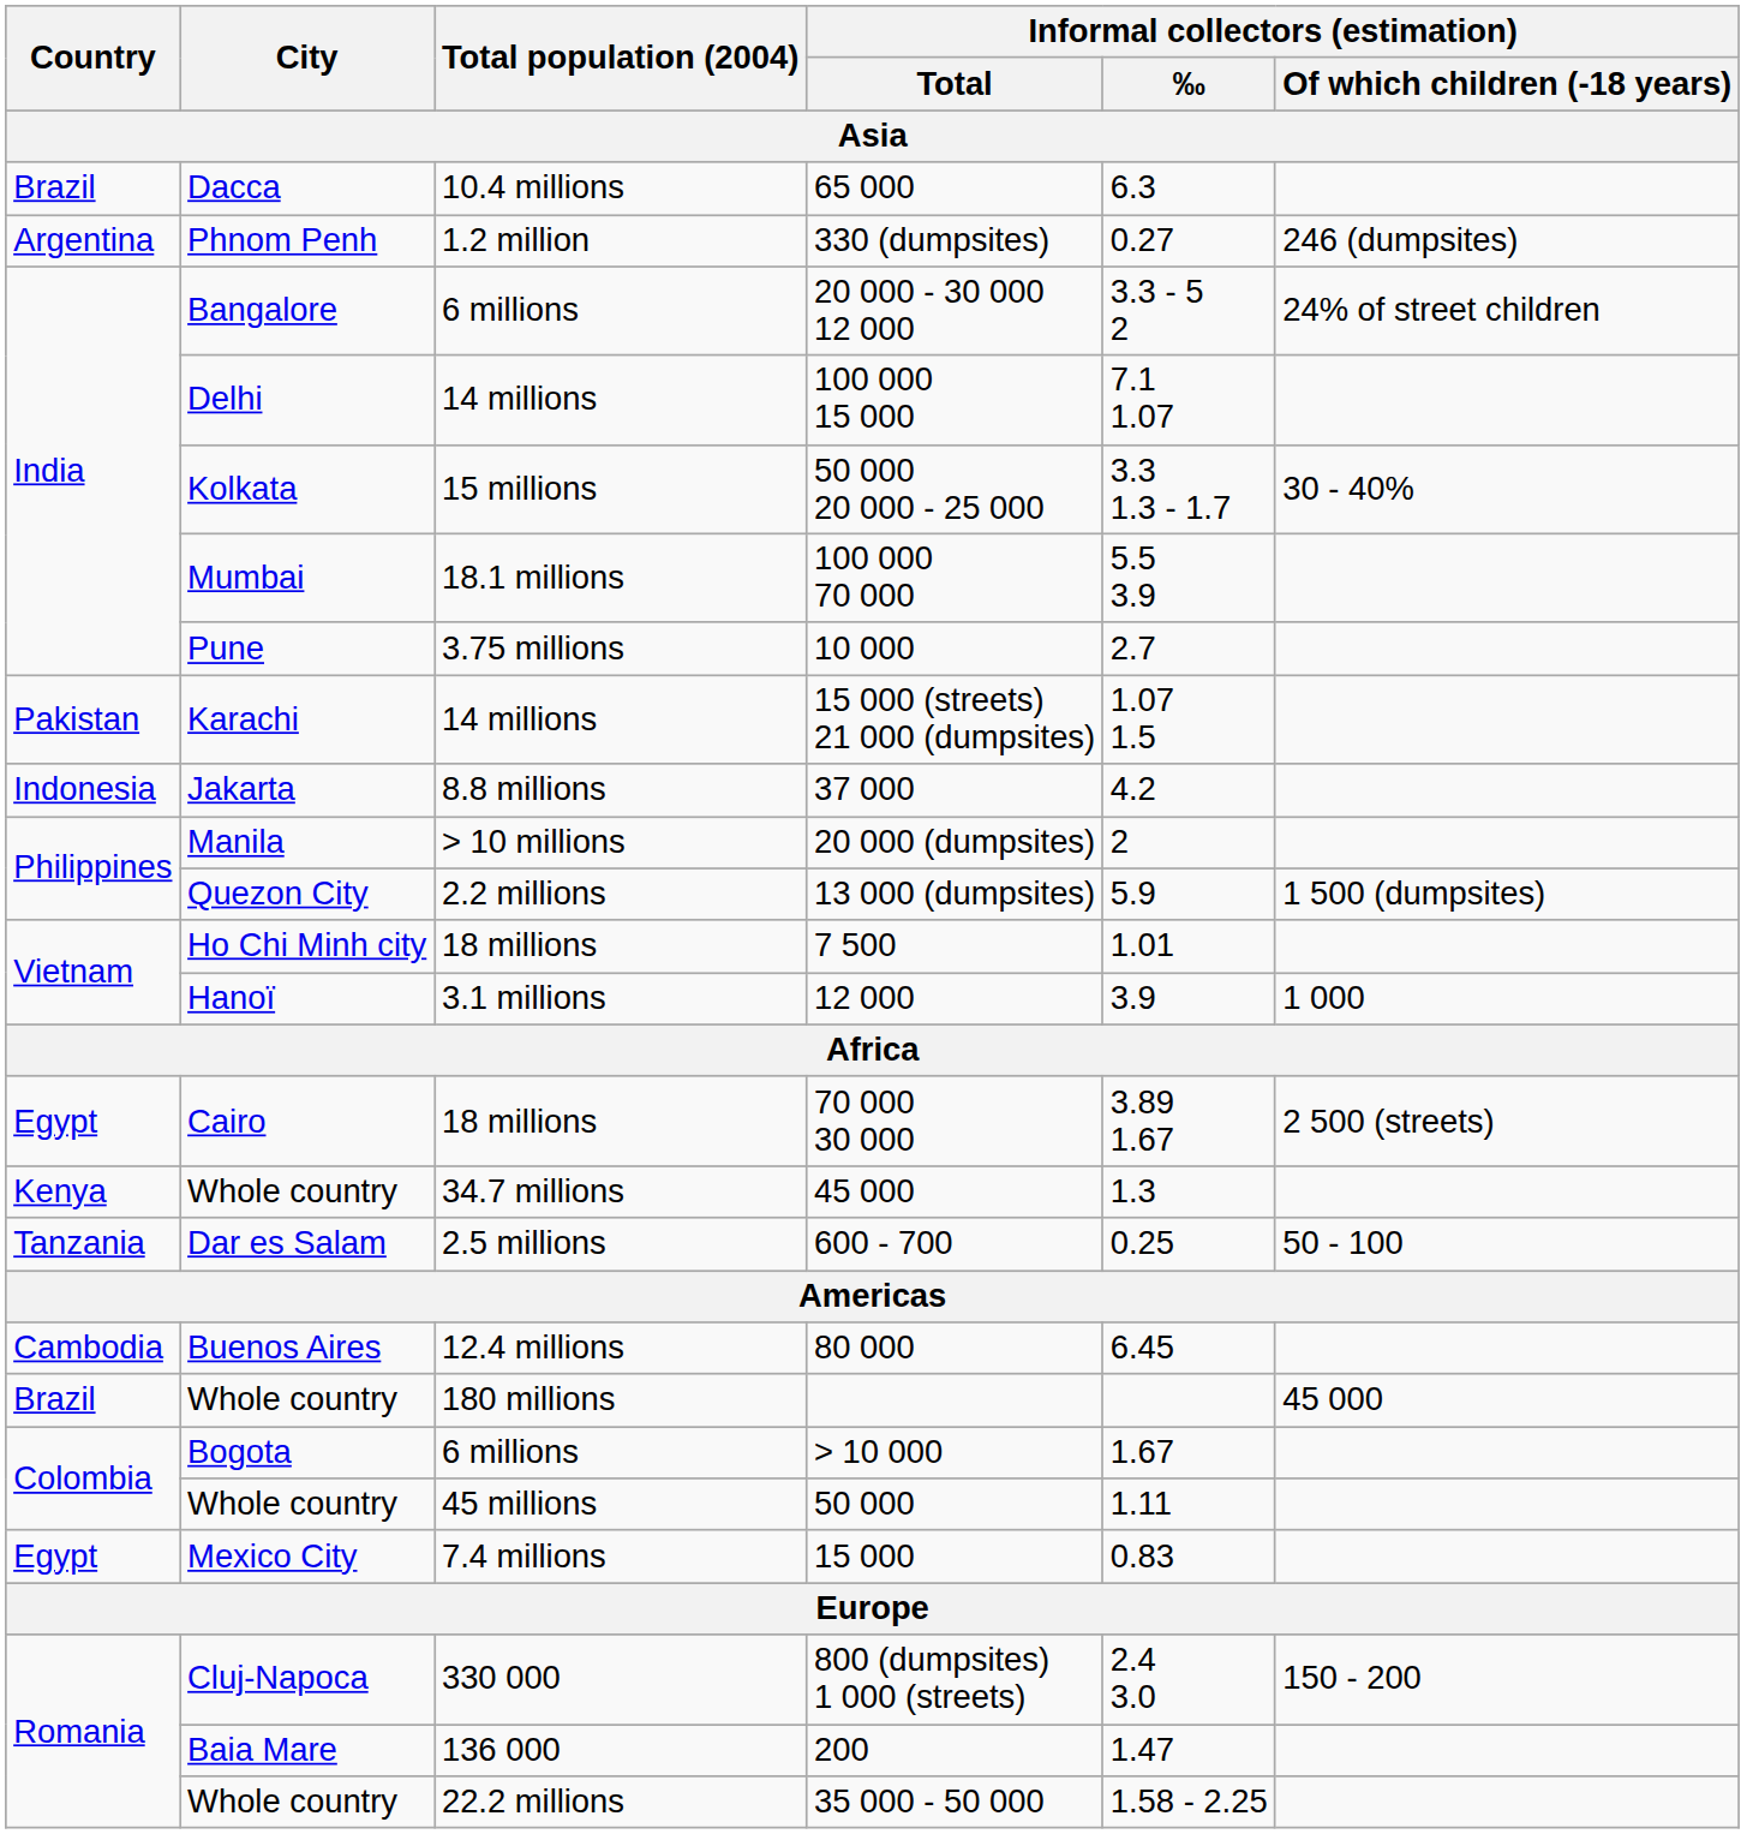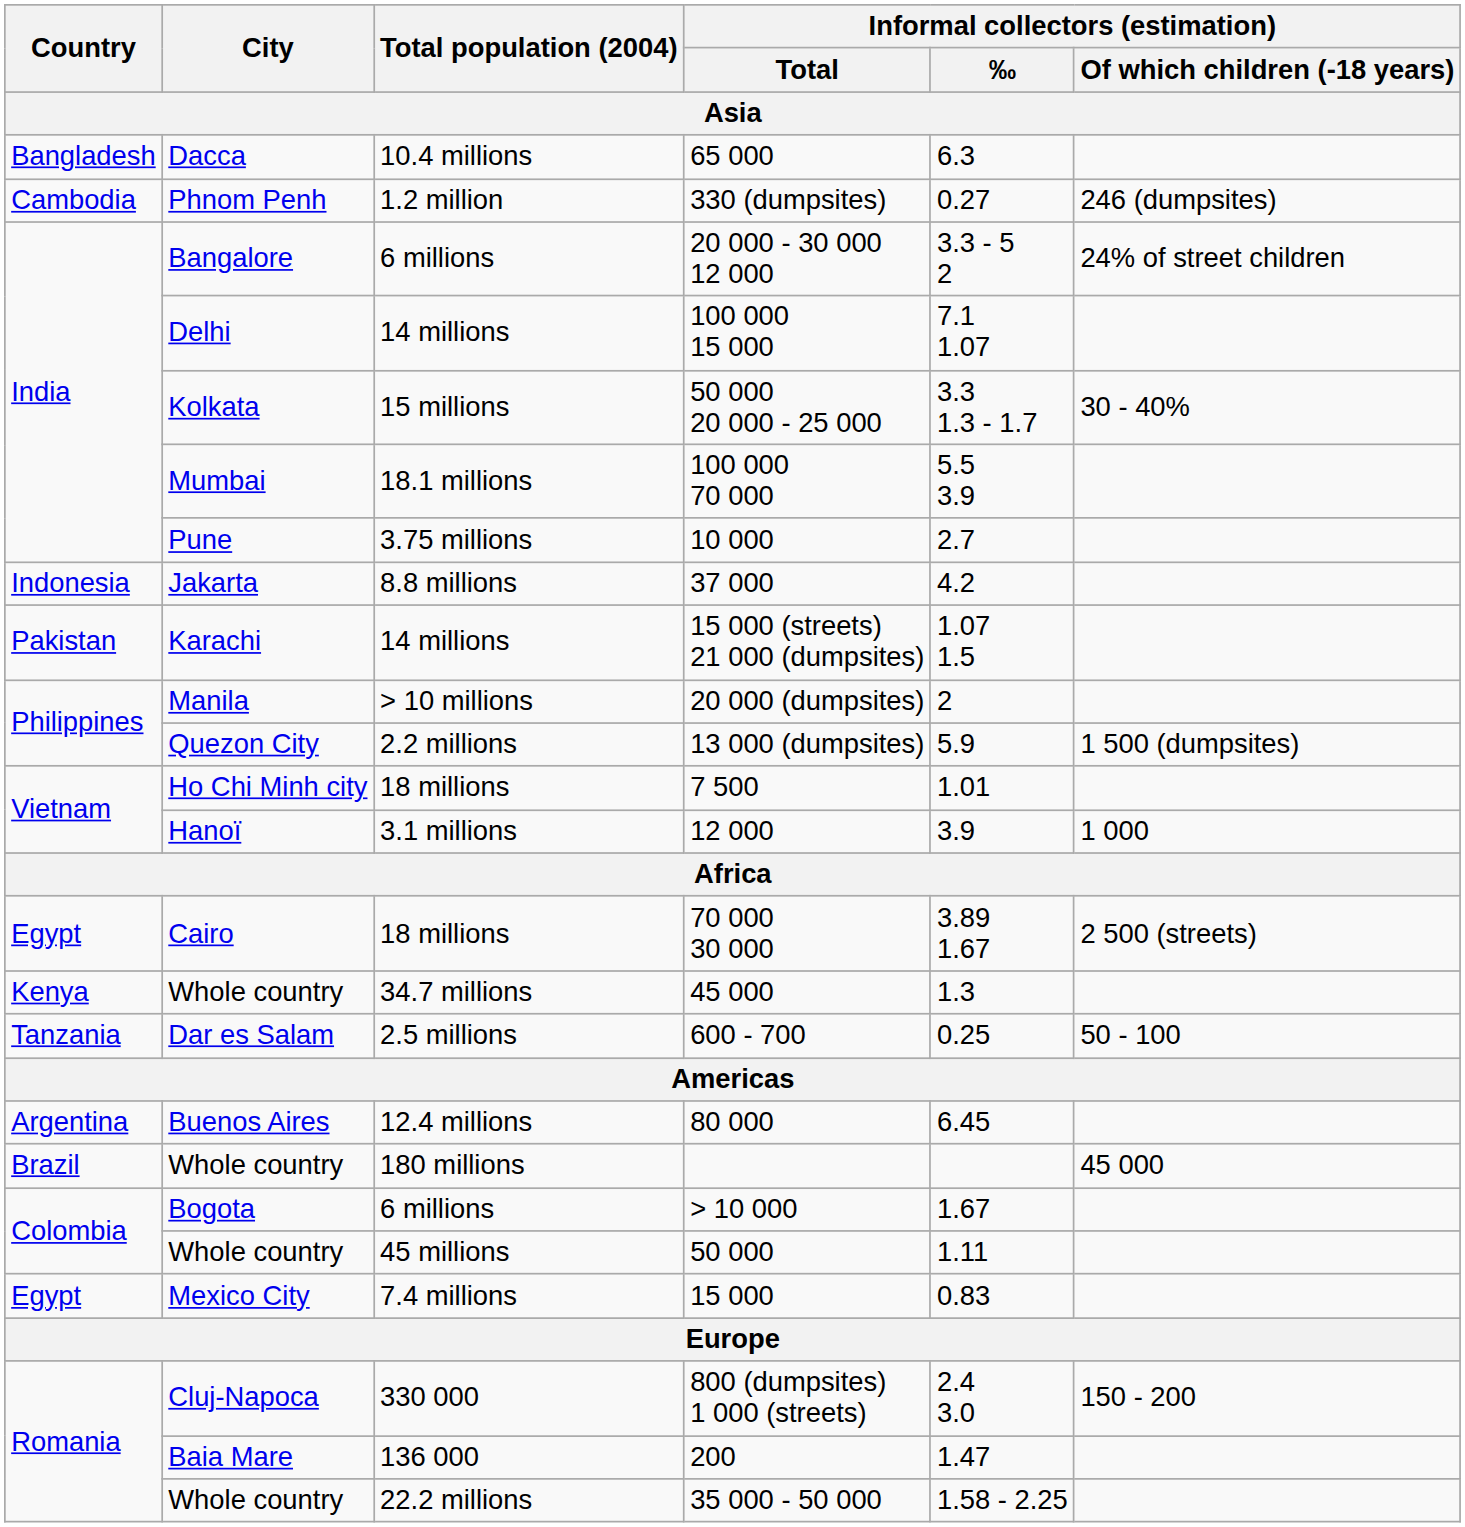 <table class="wikitable">
 <tr>
 <th rowspan="2">Country</th>
 <th rowspan="2">City</th>
 <th rowspan="2">Total population (2004)</th>
 <th colspan="3">Informal collectors (estimation)</th>
 </tr>
 <tr>
 <th>Total</th>
 <th>‰</th>
 <th>Of which children (-18 years)</th>
 </tr>
 <tr>
 <th colspan="6">Asia</th>
 </tr>
 <tr>
-<td><a href='#'>Brazil</a></td>
+<td><a href='#'>Bangladesh</a></td>
 <td><a href='#'>Dacca</a></td>
 <td>10.4 millions</td>
 <td>65 000</td>
 <td>6.3</td>
 <td></td>
 </tr>
 <tr>
-<td><a href='#'>Argentina</a></td>
+<td><a href='#'>Cambodia</a></td>
 <td><a href='#'>Phnom Penh</a></td>
 <td>1.2 million</td>
 <td>330 (dumpsites)</td>
 <td>0.27</td>
 <td>246 (dumpsites)</td>
 </tr>
 <tr>
 <td rowspan="5"><a href='#'>India</a></td>
 <td><a href='#'>Bangalore</a></td>
 <td>6 millions</td>
 <td>20 000 - 30 000<br>12 000</td>
 <td>3.3 - 5<br>2</td>
 <td>24% of street children</td>
 </tr>
 <tr>
 <td><a href='#'>Delhi</a></td>
 <td>14 millions</td>
 <td>100 000<br>15 000</td>
 <td>7.1<br>1.07</td>
 <td></td>
 </tr>
 <tr>
 <td><a href='#'>Kolkata</a></td>
 <td>15 millions</td>
 <td>50 000<br>20 000 - 25 000</td>
 <td>3.3<br>1.3 - 1.7</td>
 <td>30 - 40%</td>
 </tr>
 <tr>
 <td><a href='#'>Mumbai</a></td>
 <td>18.1 millions</td>
 <td>100 000<br>70 000</td>
 <td>5.5<br>3.9</td>
 <td></td>
 </tr>
 <tr>
 <td><a href='#'>Pune</a></td>
 <td>3.75 millions</td>
 <td>10 000</td>
 <td>2.7</td>
 <td></td>
 </tr>
 <tr>
+<td><a href='#'>Indonesia</a></td>
+<td><a href='#'>Jakarta</a></td>
+<td>8.8 millions</td>
+<td>37 000</td>
+<td>4.2</td>
+<td></td>
+</tr>
+<tr>
 <td><a href='#'>Pakistan</a></td>
 <td><a href='#'>Karachi</a></td>
 <td>14 millions</td>
 <td>15 000 (streets)<br>21 000 (dumpsites)</td>
 <td>1.07<br>1.5</td>
-<td></td>
-</tr>
-<tr>
-<td><a href='#'>Indonesia</a></td>
-<td><a href='#'>Jakarta</a></td>
-<td>8.8 millions</td>
-<td>37 000</td>
-<td>4.2</td>
 <td></td>
 </tr>
 <tr>
 <td rowspan="2"><a href='#'>Philippines</a></td>
 <td><a href='#'>Manila</a></td>
 <td>> 10 millions</td>
 <td>20 000 (dumpsites)</td>
 <td>2</td>
 <td></td>
 </tr>
 <tr>
 <td><a href='#'>Quezon City</a></td>
 <td>2.2 millions</td>
 <td>13 000 (dumpsites)</td>
 <td>5.9</td>
 <td>1 500 (dumpsites)</td>
 </tr>
 <tr>
 <td rowspan="2"><a href='#'>Vietnam</a></td>
 <td><a href='#'>Ho Chi Minh city</a></td>
 <td>18 millions</td>
 <td>7 500</td>
 <td>1.01</td>
 <td></td>
 </tr>
 <tr>
 <td><a href='#'>Hanoï</a></td>
 <td>3.1 millions</td>
 <td>12 000</td>
 <td>3.9</td>
 <td>1 000</td>
 </tr>
 <tr>
 <th colspan="6">Africa</th>
 </tr>
 <tr>
 <td><a href='#'>Egypt</a></td>
 <td><a href='#'>Cairo</a></td>
 <td>18 millions</td>
 <td>70 000<br>30 000</td>
 <td>3.89<br>1.67</td>
 <td>2 500 (streets)</td>
 </tr>
 <tr>
 <td><a href='#'>Kenya</a></td>
 <td>Whole country</td>
 <td>34.7 millions</td>
 <td>45 000</td>
 <td>1.3</td>
 <td></td>
 </tr>
 <tr>
 <td><a href='#'>Tanzania</a></td>
 <td><a href='#'>Dar es Salam</a></td>
 <td>2.5 millions</td>
 <td>600 - 700</td>
 <td>0.25</td>
 <td>50 - 100</td>
 </tr>
 <tr>
 <th colspan="6">Americas</th>
 </tr>
 <tr>
-<td><a href='#'>Cambodia</a></td>
+<td><a href='#'>Argentina</a></td>
 <td><a href='#'>Buenos Aires</a></td>
 <td>12.4 millions</td>
 <td>80 000</td>
 <td>6.45</td>
 <td></td>
 </tr>
 <tr>
 <td><a href='#'>Brazil</a></td>
 <td>Whole country</td>
 <td>180 millions</td>
 <td></td>
 <td></td>
 <td>45 000</td>
 </tr>
 <tr>
 <td rowspan="2"><a href='#'>Colombia</a></td>
 <td><a href='#'>Bogota</a></td>
 <td>6 millions</td>
 <td>> 10 000</td>
 <td>1.67</td>
 <td></td>
 </tr>
 <tr>
 <td>Whole country</td>
 <td>45 millions</td>
 <td>50 000</td>
 <td>1.11</td>
 <td></td>
 </tr>
 <tr>
 <td><a href='#'>Egypt</a></td>
 <td><a href='#'>Mexico City</a></td>
 <td>7.4 millions</td>
 <td>15 000</td>
 <td>0.83</td>
 <td></td>
 </tr>
 <tr>
 <th colspan="6">Europe</th>
 </tr>
 <tr>
 <td rowspan="3"><a href='#'>Romania</a></td>
 <td><a href='#'>Cluj-Napoca</a></td>
 <td>330 000</td>
 <td>800 (dumpsites)<br>1 000 (streets)</td>
 <td>2.4<br>3.0</td>
 <td>150 - 200</td>
 </tr>
 <tr>
 <td><a href='#'>Baia Mare</a></td>
 <td>136 000</td>
 <td>200</td>
 <td>1.47</td>
 <td></td>
 </tr>
 <tr>
 <td>Whole country</td>
 <td>22.2 millions</td>
 <td>35 000 - 50 000</td>
 <td>1.58 - 2.25</td>
 <td></td>
 </tr>
 </table>
